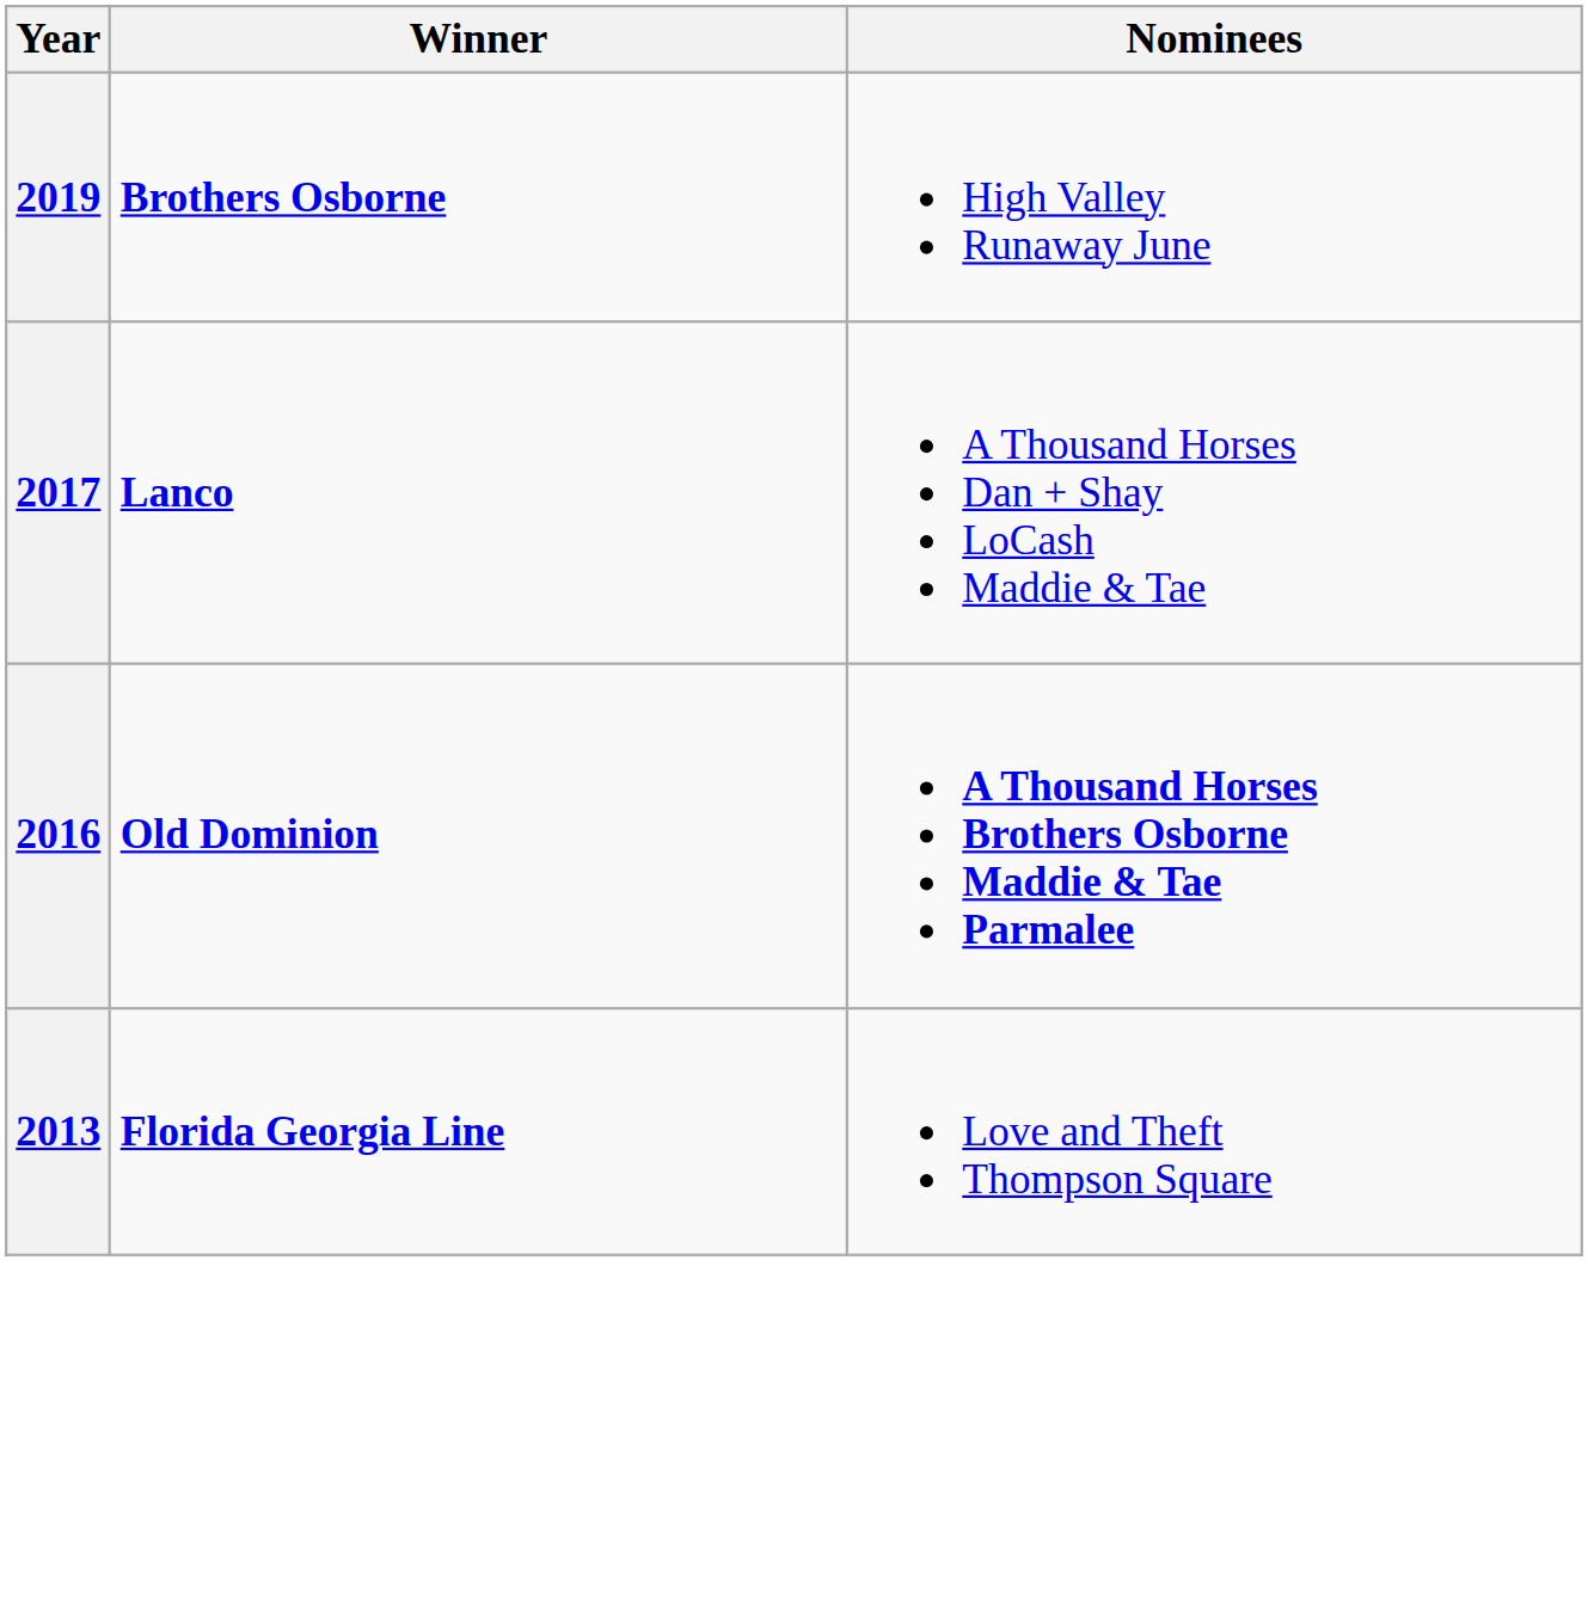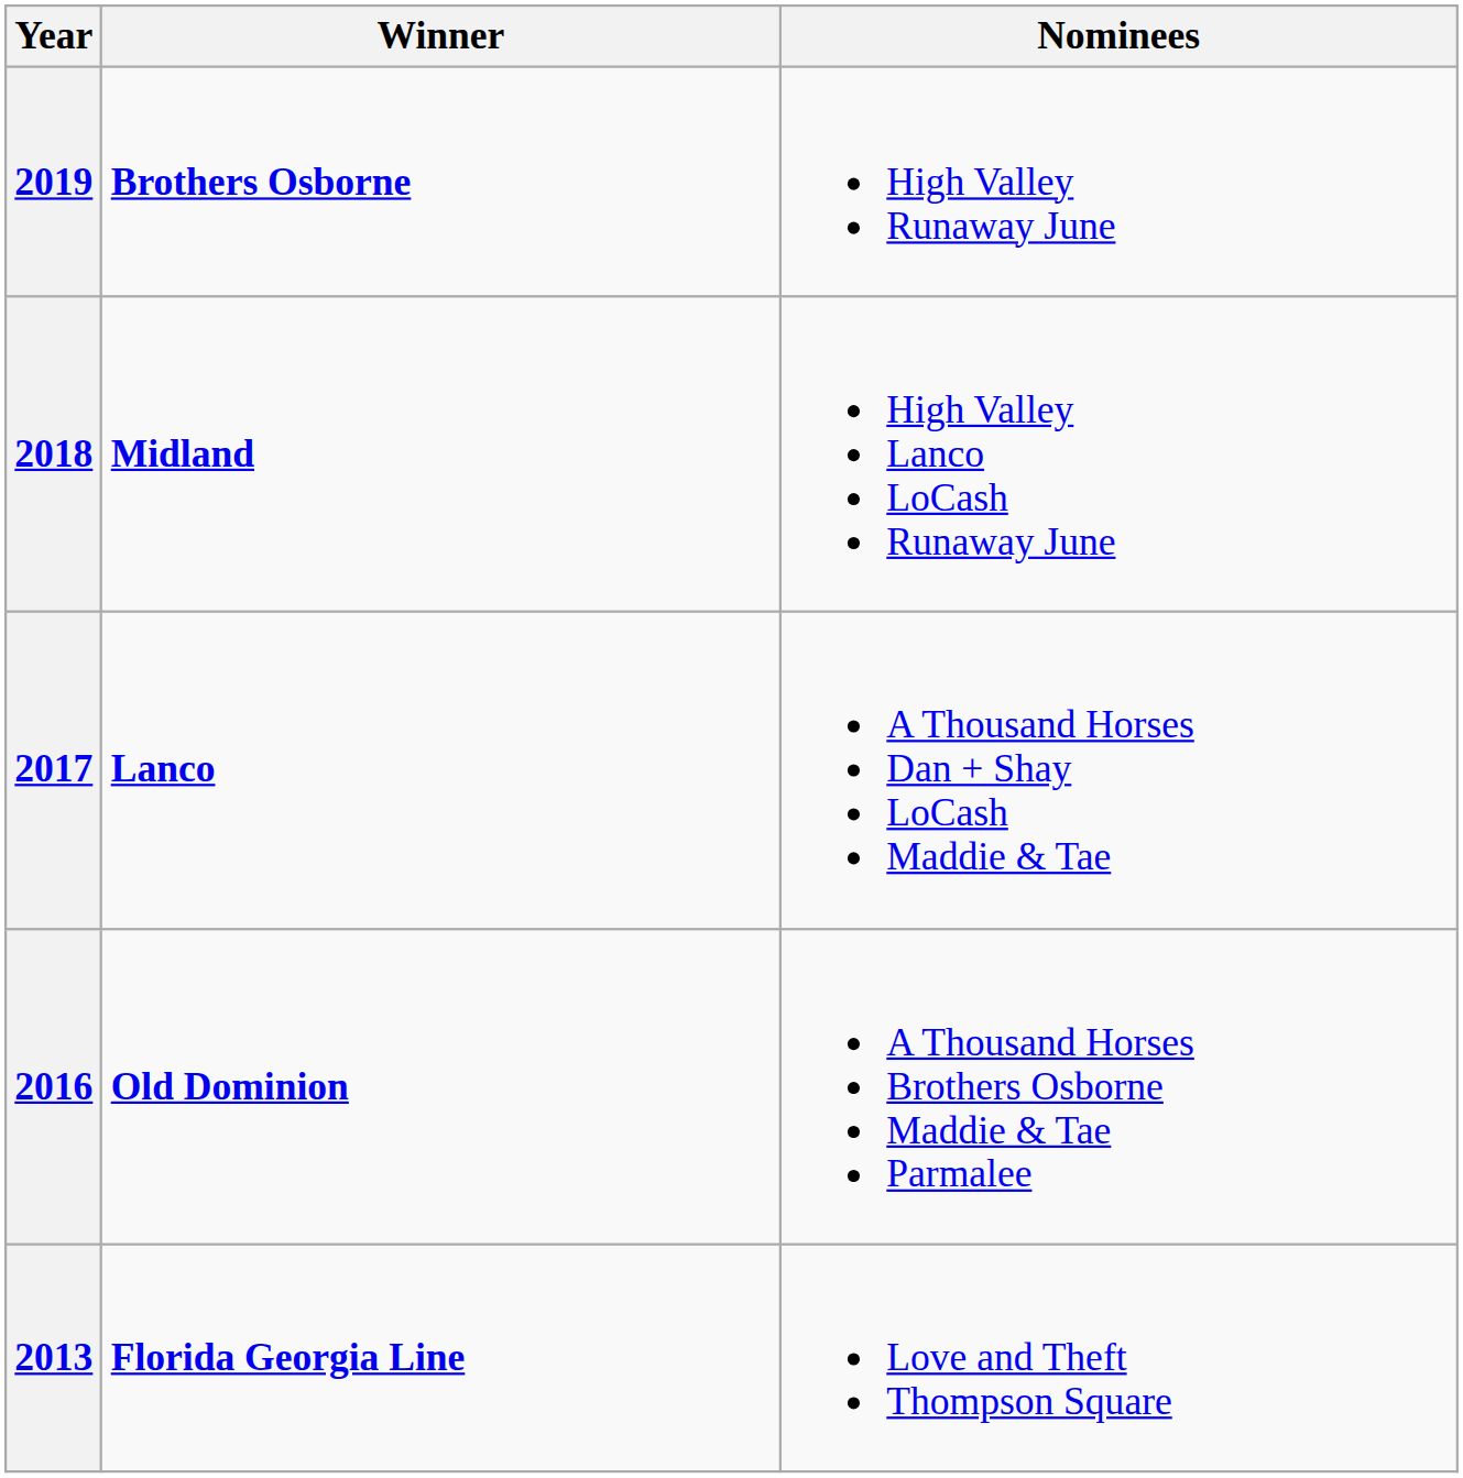 <table class="wikitable sortable">
 <tr>
 <th width="30px">Year</th>
 <th width="270px">Winner</th>
 <th width="270px">Nominees</th>
 </tr>
 <tr>
 <th><a href='#'>2019</a></th>
 <td> <strong><a href='#'>Brothers Osborne</a></strong></td>
 <td><br><ul><li><a href='#'>High Valley</a></li><li><a href='#'>Runaway June</a></li></ul></td>
 </tr>
 <tr>
+<th><a href='#'>2018</a></th>
+<td> <strong><a href='#'>Midland</a></strong></td>
+<td><br><ul><li><a href='#'>High Valley</a></li><li><a href='#'>Lanco</a></li><li><a href='#'>LoCash</a></li><li><a href='#'>Runaway June</a></li></ul></td>
+</tr>
+<tr>
 <th><a href='#'>2017</a></th>
 <td> <strong><a href='#'>Lanco</a></strong></td>
 <td><br><ul><li><a href='#'>A Thousand Horses</a></li><li><a href='#'>Dan + Shay</a></li><li><a href='#'>LoCash</a></li><li><a href='#'>Maddie & Tae</a></li></ul></td>
 </tr>
 <tr>
 <th><a href='#'>2016</a></th>
 <td> <strong><a href='#'>Old Dominion</a></strong></td>
-<td><strong><br><ul><li><a href='#'>A Thousand Horses</a></li><li><a href='#'>Brothers Osborne</a></li><li><a href='#'>Maddie & Tae</a></li><li><a href='#'>Parmalee</a></li></ul></strong></td>
+<td><br><ul><li><a href='#'>A Thousand Horses</a></li><li><a href='#'>Brothers Osborne</a></li><li><a href='#'>Maddie & Tae</a></li><li><a href='#'>Parmalee</a></li></ul></td>
 </tr>
 <tr>
 <th><a href='#'>2013</a></th>
 <td> <strong><a href='#'>Florida Georgia Line</a></strong></td>
 <td><br><ul><li><a href='#'>Love and Theft</a></li><li><a href='#'>Thompson Square</a></li></ul></td>
 </tr>
 </table>
